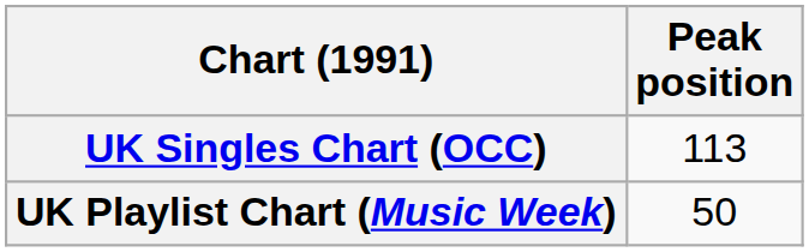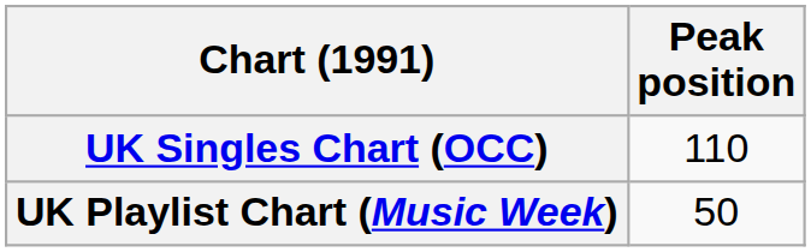 <table class="wikitable plainrowheaders" style="text-align:center">
 <tr>
 <th>Chart (1991)</th>
 <th>Peak<br>position</th>
 </tr>
 <tr>
 <th scope="row"><a href='#'>UK Singles Chart</a> (<a href='#'>OCC</a>)</th>
-<td>113</td>
+<td>110</td>
 </tr>
 <tr>
 <th scope="row">UK Playlist Chart (<em><a href='#'>Music Week</a></em>)</th>
 <td>50</td>
 </tr>
 </table>
